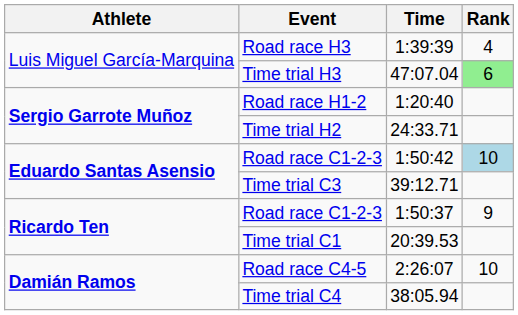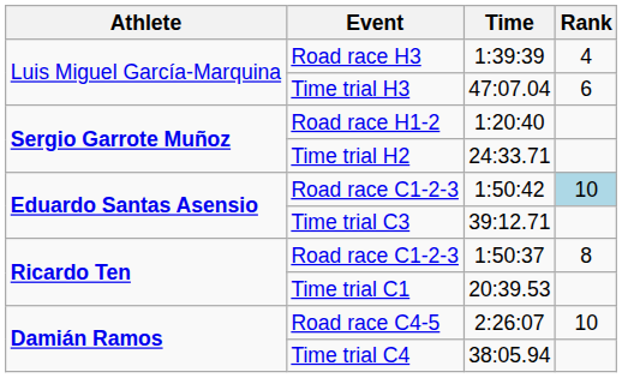 <table class=wikitable style="font-size:90%">
 <tr>
 <th>Athlete</th>
 <th>Event</th>
 <th>Time</th>
 <th>Rank</th>
 </tr>
 <tr align="center">
 <td rowspan="2" align="left"><a href='#'>Luis Miguel García-Marquina</a></td>
 <td align="left"><a href='#'>Road race H3</a></td>
 <td>1:39:39</td>
 <td>4</td>
 </tr>
 <tr align="center">
 <td align="left"><a href='#'>Time trial H3</a></td>
 <td>47:07.04</td>
-<td style="background: lightgreen;">6</td>
+<td>6</td>
 </tr>
 <tr align="center">
 <td rowspan="2" align="left"><strong><a href='#'>Sergio Garrote Muñoz</a></strong></td>
 <td align="left"><a href='#'>Road race H1-2</a></td>
 <td>1:20:40</td>
 <td></td>
 </tr>
 <tr align="center">
 <td align="left"><a href='#'>Time trial H2</a></td>
 <td>24:33.71</td>
 <td></td>
 </tr>
 <tr align="center">
 <td rowspan="2" align="left"><strong><a href='#'>Eduardo Santas Asensio</a></strong></td>
 <td align="left"><a href='#'>Road race C1-2-3</a></td>
 <td>1:50:42</td>
 <td style="background: lightblue;">10</td>
 </tr>
 <tr align="center">
 <td align="left"><a href='#'>Time trial C3</a></td>
 <td>39:12.71</td>
 <td></td>
 </tr>
 <tr align="center">
 <td rowspan="2" align="left"><strong><a href='#'>Ricardo Ten</a></strong></td>
 <td align="left"><a href='#'>Road race C1-2-3</a></td>
 <td>1:50:37</td>
-<td>9</td>
+<td>8</td>
 </tr>
 <tr align="center">
 <td align="left"><a href='#'>Time trial C1</a></td>
 <td>20:39.53</td>
 <td></td>
 </tr>
 <tr align="center">
 <td rowspan="2" align="left"><strong><a href='#'>Damián Ramos</a></strong></td>
 <td align="left"><a href='#'>Road race C4-5</a></td>
 <td>2:26:07</td>
 <td>10</td>
 </tr>
 <tr align="center">
 <td align="left"><a href='#'>Time trial C4</a></td>
 <td>38:05.94</td>
 <td></td>
 </tr>
 </table>
